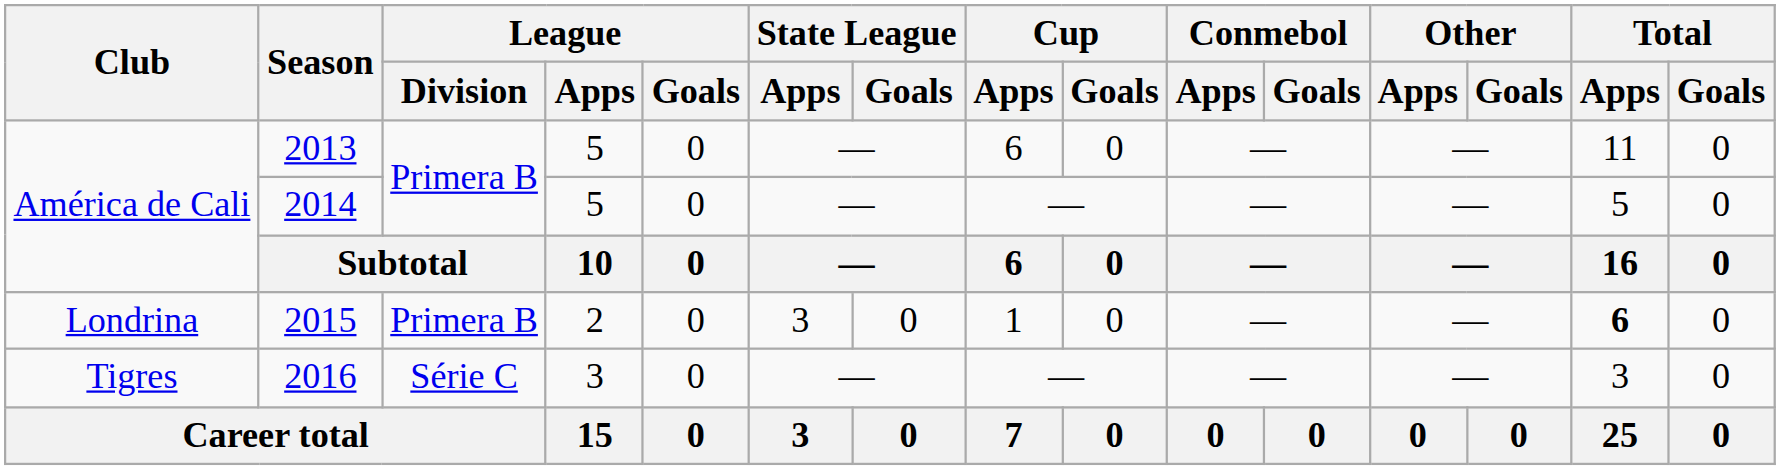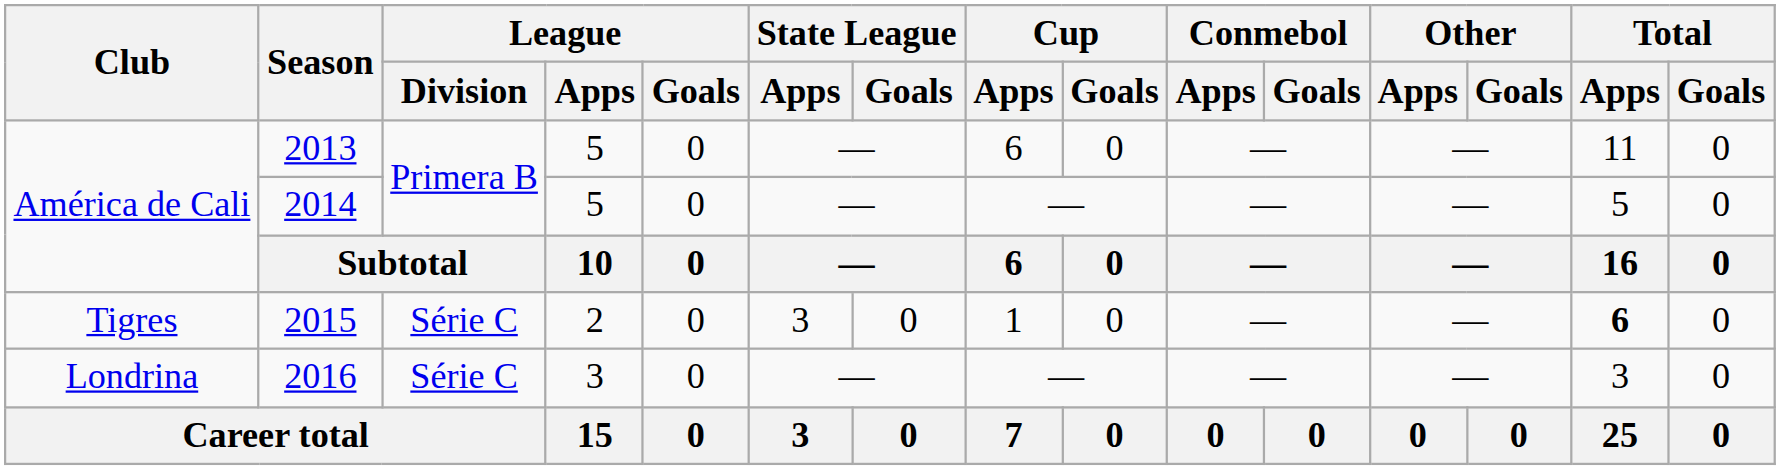 <table class="wikitable" style="text-align: center;">
 <tr>
 <th rowspan="2">Club</th>
 <th rowspan="2">Season</th>
 <th colspan="3">League</th>
 <th colspan="2">State League</th>
 <th colspan="2">Cup</th>
 <th colspan="2">Conmebol</th>
 <th colspan="2">Other</th>
 <th colspan="2">Total</th>
 </tr>
 <tr>
 <th>Division</th>
 <th>Apps</th>
 <th>Goals</th>
 <th>Apps</th>
 <th>Goals</th>
 <th>Apps</th>
 <th>Goals</th>
 <th>Apps</th>
 <th>Goals</th>
 <th>Apps</th>
 <th>Goals</th>
 <th>Apps</th>
 <th>Goals</th>
 </tr>
 <tr>
 <td rowspan=3 valign="center"><a href='#'>América de Cali</a></td>
 <td><a href='#'>2013</a></td>
 <td rowspan=2><a href='#'>Primera B</a></td>
 <td>5</td>
 <td>0</td>
 <td colspan="2">—</td>
 <td>6</td>
 <td>0</td>
 <td colspan="2">—</td>
 <td colspan="2">—</td>
 <td>11</td>
 <td>0</td>
 </tr>
 <tr>
 <td><a href='#'>2014</a></td>
 <td>5</td>
 <td>0</td>
 <td colspan="2">—</td>
 <td colspan="2">—</td>
 <td colspan="2">—</td>
 <td colspan="2">—</td>
 <td>5</td>
 <td>0</td>
 </tr>
 <tr>
 <th colspan="2">Subtotal</th>
 <th>10</th>
 <th>0</th>
 <th colspan="2">—</th>
 <th>6</th>
 <th>0</th>
 <th colspan="2">—</th>
 <th colspan="2">—</th>
 <th>16</th>
 <th>0</th>
 </tr>
 <tr>
-<td valign="center"><a href='#'>Londrina</a></td>
+<td valign="center"><a href='#'>Tigres</a></td>
 <td><a href='#'>2015</a></td>
-<td><a href='#'>Primera B</a></td>
+<td><a href='#'>Série C</a></td>
 <td>2</td>
 <td>0</td>
 <td>3</td>
 <td>0</td>
 <td>1</td>
 <td>0</td>
 <td colspan="2">—</td>
 <td colspan="2">—</td>
 <td><strong>6</strong></td>
 <td>0</td>
 </tr>
 <tr>
-<td valign="center"><a href='#'>Tigres</a></td>
+<td valign="center"><a href='#'>Londrina</a></td>
 <td><a href='#'>2016</a></td>
 <td><a href='#'>Série C</a></td>
 <td>3</td>
 <td>0</td>
 <td colspan="2">—</td>
 <td colspan="2">—</td>
 <td colspan="2">—</td>
 <td colspan="2">—</td>
 <td>3</td>
 <td>0</td>
 </tr>
 <tr>
 <th colspan="3"><strong>Career total</strong></th>
 <th>15</th>
 <th>0</th>
 <th>3</th>
 <th>0</th>
 <th>7</th>
 <th>0</th>
 <th>0</th>
 <th>0</th>
 <th>0</th>
 <th>0</th>
 <th>25</th>
 <th>0</th>
 </tr>
 </table>
